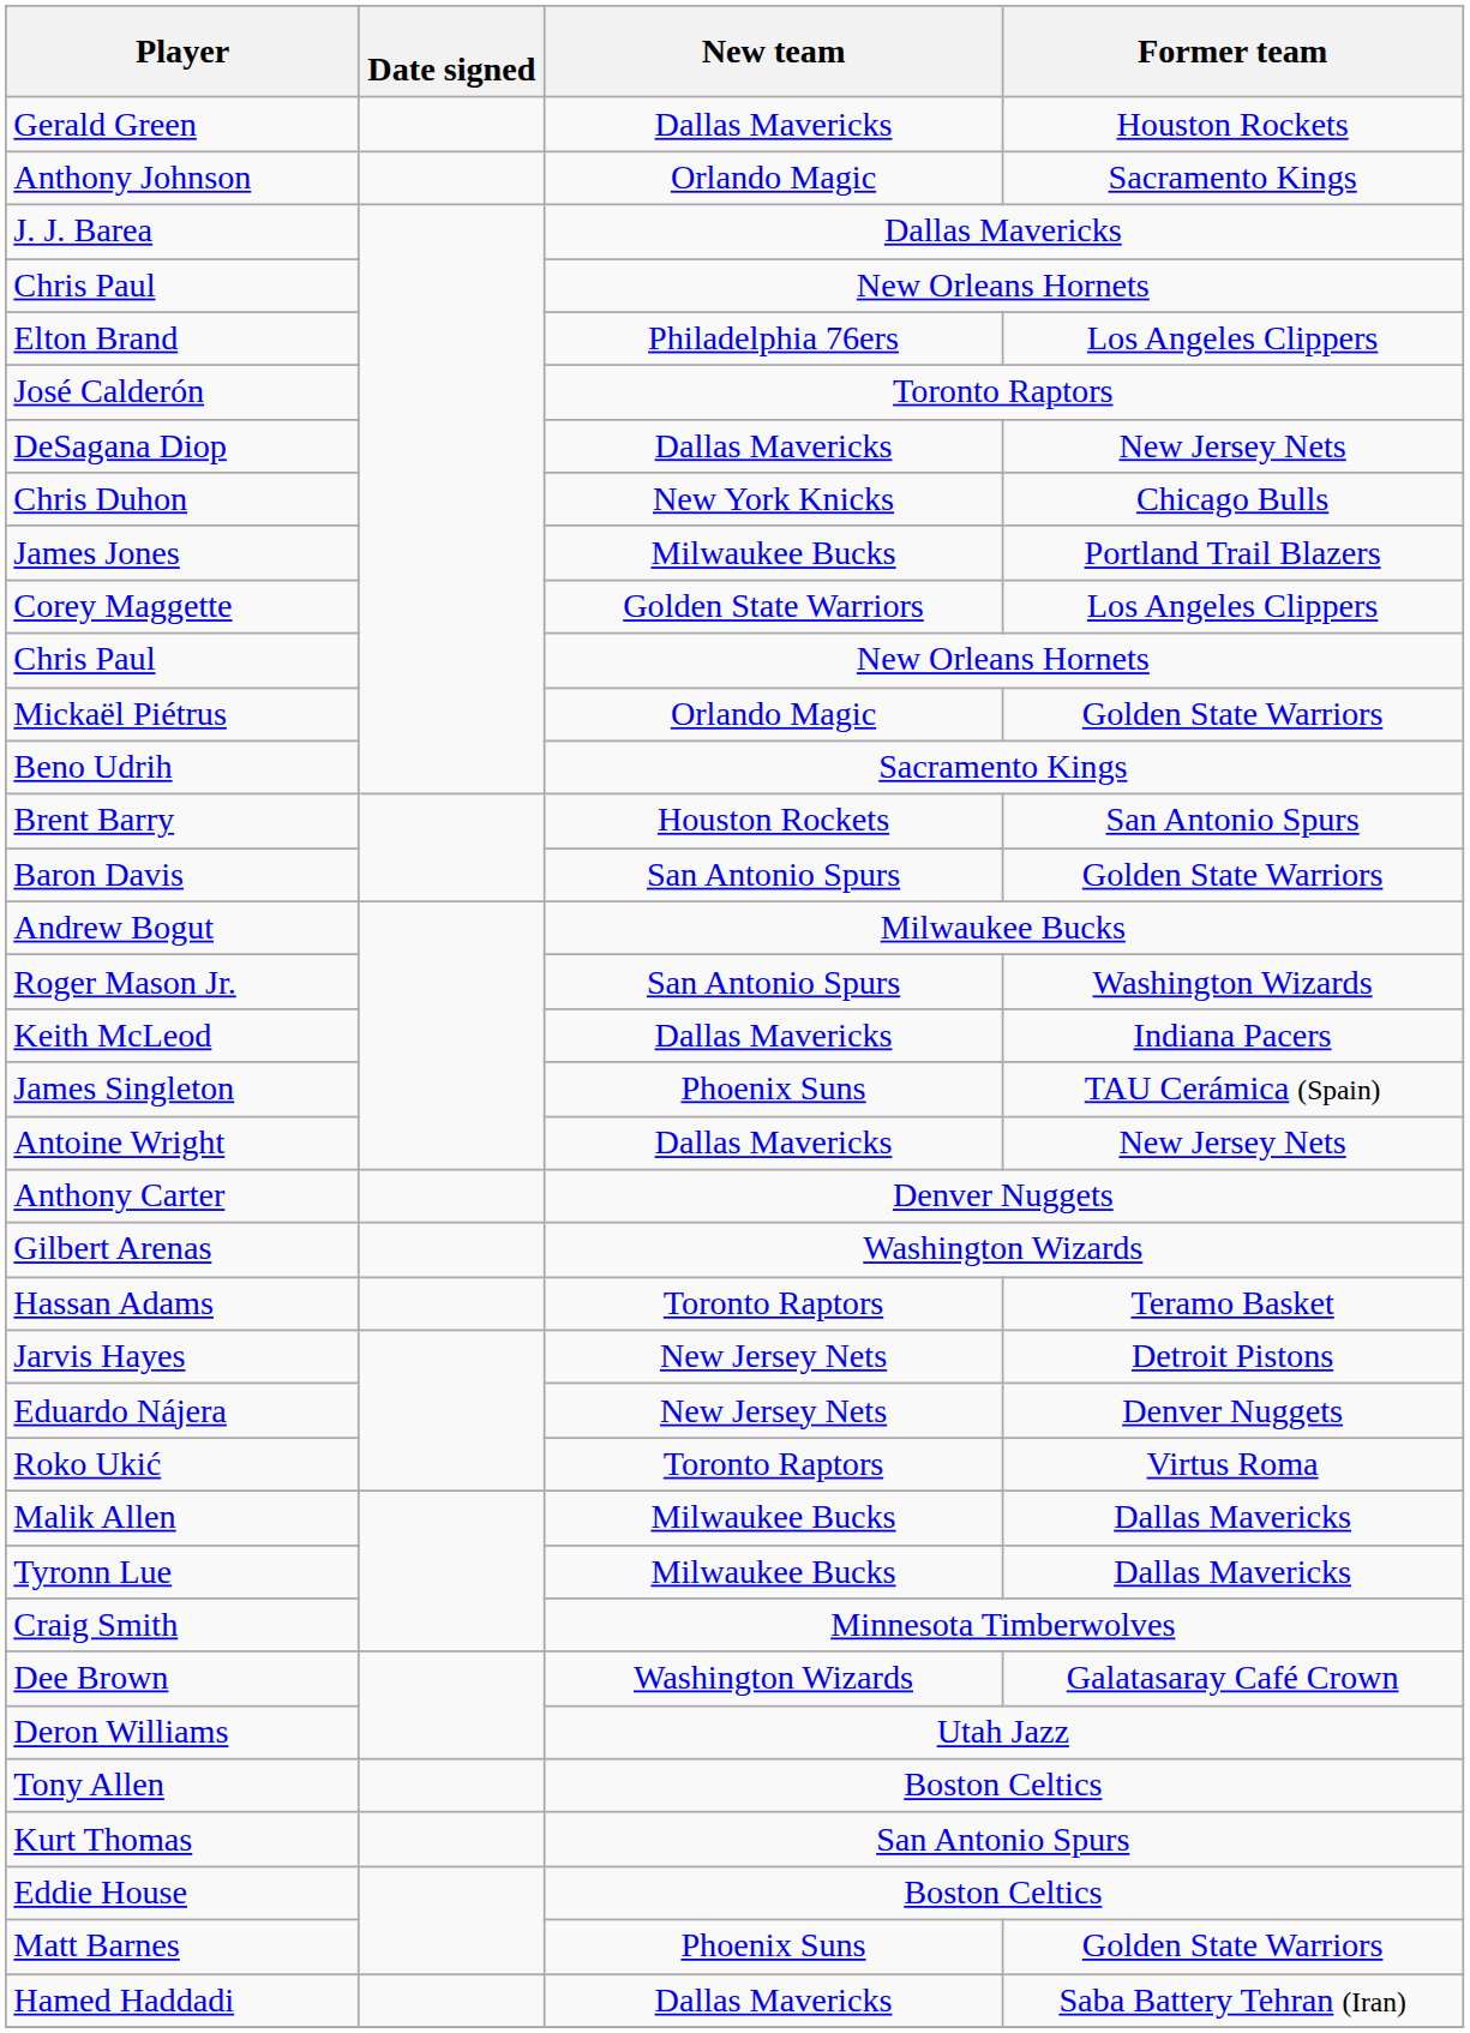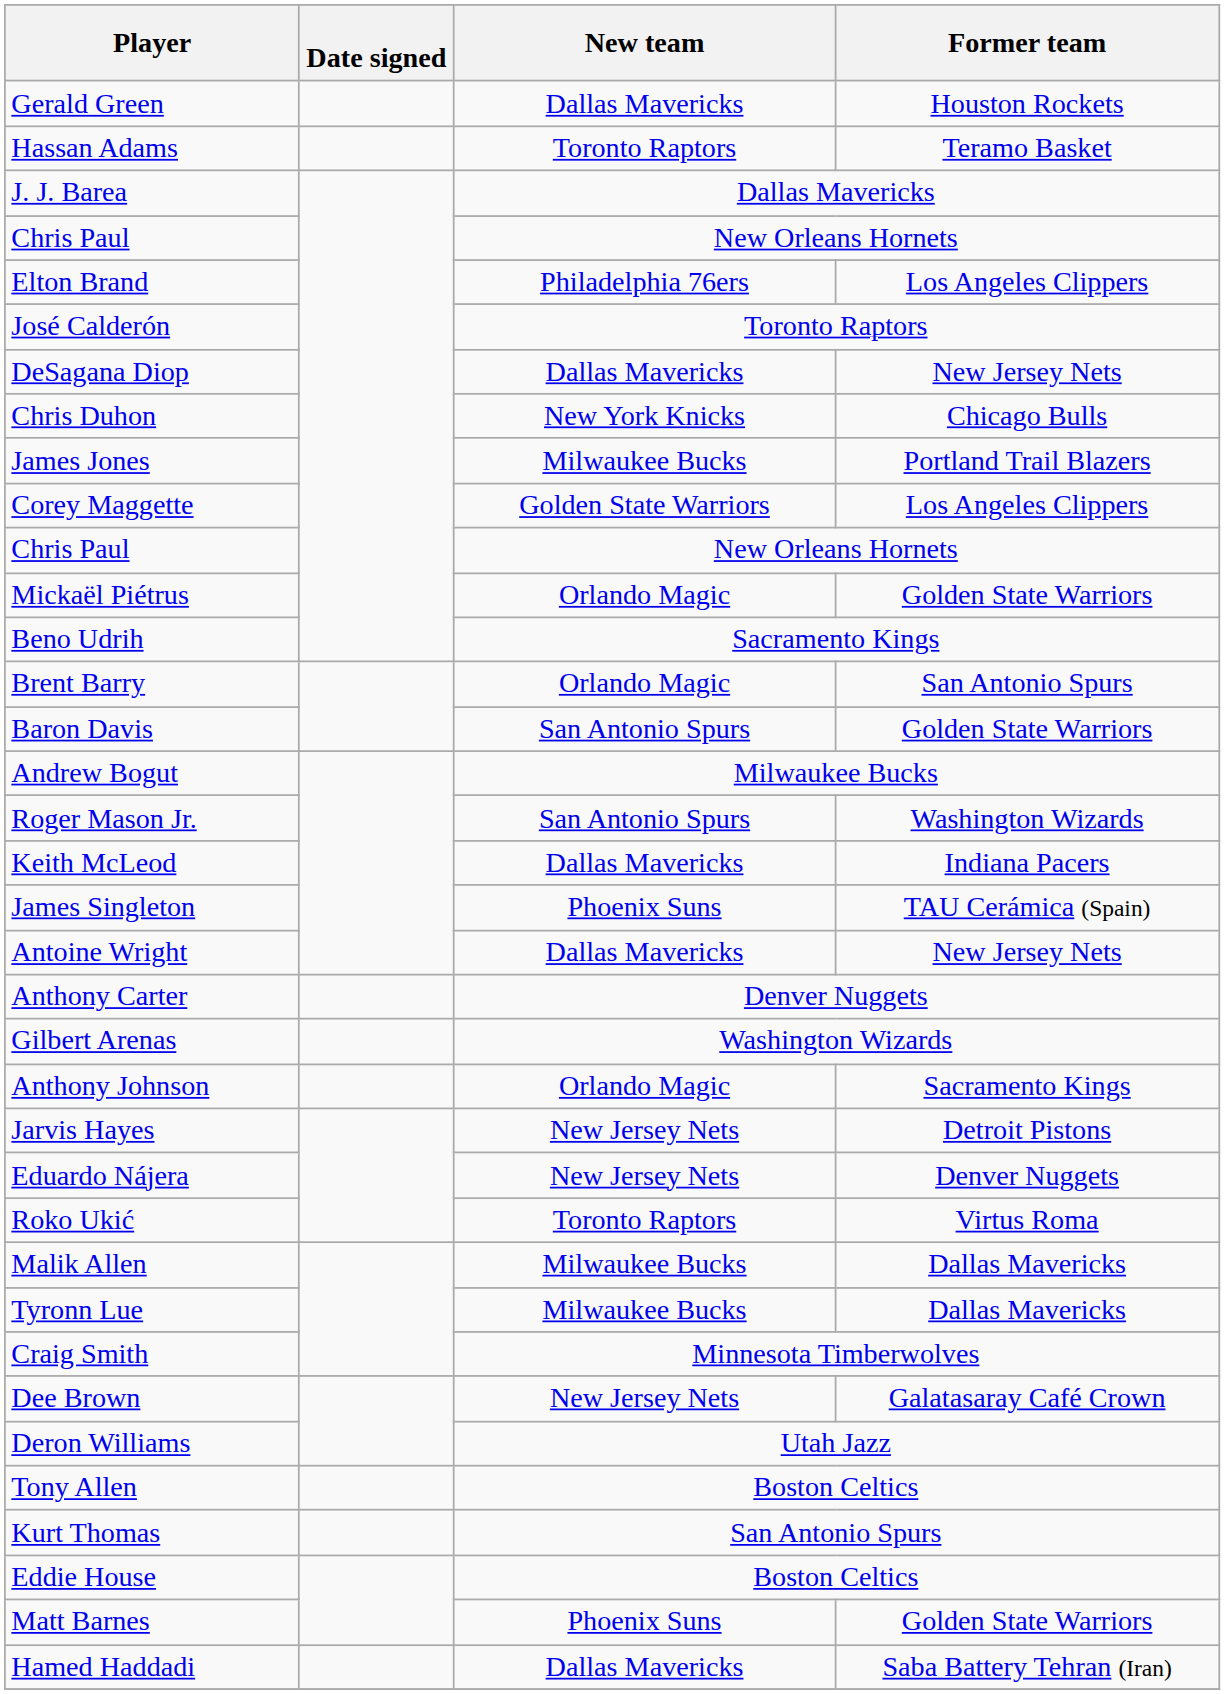 <table class="wikitable sortable" style="text-align:center">
 <tr>
 <th style="width:160px">Player</th>
 <th style="width:80px"><br>Date signed</th>
 <th style="width:210px">New team</th>
 <th style="width:210px">Former team</th>
 </tr>
 <tr>
 <td align="left"><a href='#'>Gerald Green</a></td>
 <td></td>
 <td><a href='#'>Dallas Mavericks</a></td>
 <td><a href='#'>Houston Rockets</a></td>
 </tr>
 <tr>
-<td align="left"><a href='#'>Anthony Johnson</a></td>
+<td align="left"><a href='#'>Hassan Adams</a></td>
 <td></td>
-<td><a href='#'>Orlando Magic</a></td>
-<td><a href='#'>Sacramento Kings</a></td>
+<td><a href='#'>Toronto Raptors</a></td>
+<td><a href='#'>Teramo Basket</a></td>
 </tr>
 <tr>
 <td align="left"><a href='#'>J. J. Barea</a></td>
 <td rowspan="11"></td>
 <td colspan="2"><a href='#'>Dallas Mavericks</a></td>
 </tr>
 <tr>
 <td align="left"><a href='#'>Chris Paul</a></td>
 <td colspan="2"><a href='#'>New Orleans Hornets</a></td>
 </tr>
 <tr>
 <td align="left"><a href='#'>Elton Brand</a></td>
 <td><a href='#'>Philadelphia 76ers</a></td>
 <td><a href='#'>Los Angeles Clippers</a></td>
 </tr>
 <tr>
 <td align="left"><a href='#'>José Calderón</a></td>
 <td colspan="2"><a href='#'>Toronto Raptors</a></td>
 </tr>
 <tr>
 <td align="left"><a href='#'>DeSagana Diop</a></td>
 <td><a href='#'>Dallas Mavericks</a></td>
 <td><a href='#'>New Jersey Nets</a></td>
 </tr>
 <tr>
 <td align="left"><a href='#'>Chris Duhon</a></td>
 <td><a href='#'>New York Knicks</a></td>
 <td><a href='#'>Chicago Bulls</a></td>
 </tr>
 <tr>
 <td align="left"><a href='#'>James Jones</a></td>
 <td><a href='#'>Milwaukee Bucks</a></td>
 <td><a href='#'>Portland Trail Blazers</a></td>
 </tr>
 <tr>
 <td align="left"><a href='#'>Corey Maggette</a></td>
 <td><a href='#'>Golden State Warriors</a></td>
 <td><a href='#'>Los Angeles Clippers</a></td>
 </tr>
 <tr>
 <td align="left"><a href='#'>Chris Paul</a></td>
 <td colspan="2"><a href='#'>New Orleans Hornets</a></td>
 </tr>
 <tr>
 <td align="left"><a href='#'>Mickaël Piétrus</a></td>
 <td><a href='#'>Orlando Magic</a></td>
 <td><a href='#'>Golden State Warriors</a></td>
 </tr>
 <tr>
 <td align="left"><a href='#'>Beno Udrih</a></td>
 <td colspan="2"><a href='#'>Sacramento Kings</a></td>
 </tr>
 <tr>
 <td align="left"><a href='#'>Brent Barry</a></td>
 <td rowspan="2"></td>
-<td><a href='#'>Houston Rockets</a></td>
+<td><a href='#'>Orlando Magic</a></td>
 <td><a href='#'>San Antonio Spurs</a></td>
 </tr>
 <tr>
 <td align="left"><a href='#'>Baron Davis</a></td>
 <td><a href='#'>San Antonio Spurs</a></td>
 <td><a href='#'>Golden State Warriors</a></td>
 </tr>
 <tr>
 <td align="left"><a href='#'>Andrew Bogut</a></td>
 <td rowspan="5"></td>
 <td colspan="2"><a href='#'>Milwaukee Bucks</a></td>
 </tr>
 <tr>
 <td align="left"><a href='#'>Roger Mason Jr.</a></td>
 <td><a href='#'>San Antonio Spurs</a></td>
 <td><a href='#'>Washington Wizards</a></td>
 </tr>
 <tr>
 <td align="left"><a href='#'>Keith McLeod</a></td>
 <td><a href='#'>Dallas Mavericks</a></td>
 <td><a href='#'>Indiana Pacers</a></td>
 </tr>
 <tr>
 <td align="left"><a href='#'>James Singleton</a></td>
 <td><a href='#'>Phoenix Suns</a></td>
 <td><a href='#'>TAU Cerámica</a> <small>(Spain)</small></td>
 </tr>
 <tr>
 <td align="left"><a href='#'>Antoine Wright</a></td>
 <td><a href='#'>Dallas Mavericks</a></td>
 <td><a href='#'>New Jersey Nets</a></td>
 </tr>
 <tr>
 <td align="left"><a href='#'>Anthony Carter</a></td>
 <td></td>
 <td colspan="2"><a href='#'>Denver Nuggets</a></td>
 </tr>
 <tr>
 <td align="left"><a href='#'>Gilbert Arenas</a></td>
 <td></td>
 <td colspan="2"><a href='#'>Washington Wizards</a></td>
 </tr>
 <tr>
-<td align="left"><a href='#'>Hassan Adams</a></td>
+<td align="left"><a href='#'>Anthony Johnson</a></td>
 <td></td>
-<td><a href='#'>Toronto Raptors</a></td>
-<td><a href='#'>Teramo Basket</a></td>
+<td><a href='#'>Orlando Magic</a></td>
+<td><a href='#'>Sacramento Kings</a></td>
 </tr>
 <tr>
 <td align="left"><a href='#'>Jarvis Hayes</a></td>
 <td rowspan="3"></td>
 <td><a href='#'>New Jersey Nets</a></td>
 <td><a href='#'>Detroit Pistons</a></td>
 </tr>
 <tr>
 <td align="left"><a href='#'>Eduardo Nájera</a></td>
 <td><a href='#'>New Jersey Nets</a></td>
 <td><a href='#'>Denver Nuggets</a></td>
 </tr>
 <tr>
 <td align="left"><a href='#'>Roko Ukić</a></td>
 <td><a href='#'>Toronto Raptors</a></td>
 <td><a href='#'>Virtus Roma</a></td>
 </tr>
 <tr>
 <td align="left"><a href='#'>Malik Allen</a></td>
 <td rowspan="3"></td>
 <td><a href='#'>Milwaukee Bucks</a></td>
 <td><a href='#'>Dallas Mavericks</a></td>
 </tr>
 <tr>
 <td align="left"><a href='#'>Tyronn Lue</a></td>
 <td><a href='#'>Milwaukee Bucks</a></td>
 <td><a href='#'>Dallas Mavericks</a></td>
 </tr>
 <tr>
 <td align="left"><a href='#'>Craig Smith</a></td>
 <td colspan="2"><a href='#'>Minnesota Timberwolves</a></td>
 </tr>
 <tr>
 <td align="left"><a href='#'>Dee Brown</a></td>
 <td rowspan="2"></td>
-<td><a href='#'>Washington Wizards</a></td>
+<td><a href='#'>New Jersey Nets</a></td>
 <td><a href='#'>Galatasaray Café Crown</a></td>
 </tr>
 <tr>
 <td align="left"><a href='#'>Deron Williams</a></td>
 <td colspan="2"><a href='#'>Utah Jazz</a></td>
 </tr>
 <tr>
 <td align="left"><a href='#'>Tony Allen</a></td>
 <td></td>
 <td colspan="2"><a href='#'>Boston Celtics</a></td>
 </tr>
 <tr>
 <td align="left"><a href='#'>Kurt Thomas</a></td>
 <td></td>
 <td colspan="2"><a href='#'>San Antonio Spurs</a></td>
 </tr>
 <tr>
 <td align="left"><a href='#'>Eddie House</a></td>
 <td rowspan="2"></td>
 <td colspan="2"><a href='#'>Boston Celtics</a></td>
 </tr>
 <tr>
 <td align="left"><a href='#'>Matt Barnes</a></td>
 <td><a href='#'>Phoenix Suns</a></td>
 <td><a href='#'>Golden State Warriors</a></td>
 </tr>
 <tr>
 <td align="left"><a href='#'>Hamed Haddadi</a></td>
 <td></td>
 <td><a href='#'>Dallas Mavericks</a></td>
 <td><a href='#'>Saba Battery Tehran</a> <small>(Iran)</small></td>
 </tr>
 <tr>
 </tr>
 </table>
